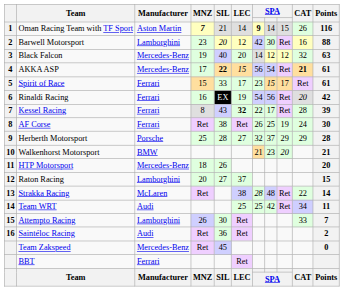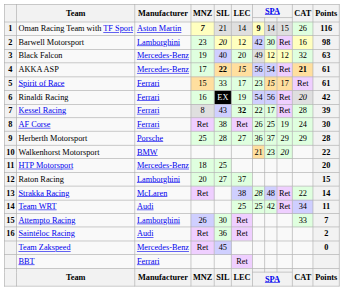 <table class="wikitable" style="font-size: 85%; text-align:center;">
 <tr>
 <th rowspan=2></th>
 <th rowspan=2>Team</th>
 <th rowspan=2>Manufacturer</th>
 <th rowspan=2>MNZ<br></th>
 <th rowspan=2>SIL<br></th>
 <th rowspan=2>LEC<br></th>
 <th colspan=3><a href='#'>SPA</a><br></th>
 <th rowspan=2>CAT<br></th>
 <th rowspan=2>Points</th>
 </tr>
 <tr>
 <th></th>
 <th></th>
 <th></th>
 </tr>
 <tr>
 <th>1</th>
 <td align=left> Oman Racing Team with <a href='#'>TF Sport</a></td>
 <td align=left><a href='#'>Aston Martin</a></td>
 <td style="background:#FFFFBF;"><strong><em>7</em></strong></td>
 <td style="background:#DFDFDF;">21</td>
 <td style="background:#DFDFDF;">14</td>
 <td style="background:#FFFFBF;"><strong>9</strong></td>
 <td style="background:#DFDFDF;">14</td>
 <td style="background:#DFDFDF;">15</td>
 <td style="background:#DFFFDF;">26</td>
 <th>116</th>
 </tr>
 <tr>
 <th>2</th>
 <td align=left> Barwell Motorsport</td>
 <td align=left><a href='#'>Lamborghini</a></td>
 <td style="background:#DFFFDF;">23</td>
 <td style="background:#FFFFBF;"><em>20</em></td>
 <td style="background:#FFFFBF;">12</td>
 <td style="background:#CFCFFF;">42</td>
 <td style="background:#DFFFDF;">30</td>
 <td style="background:#EFCFFF;">Ret</td>
 <td style="background:#FFFFBF;">16</td>
-<th>88</th>
+<th>98</th>
 </tr>
 <tr>
 <th>3</th>
 <td align=left> Black Falcon</td>
 <td align=left><a href='#'>Mercedes-Benz</a></td>
 <td style="background:#DFFFDF;">19</td>
 <td style="background:#CFCFFF;">40</td>
 <td style="background:#DFFFDF;">20</td>
-<td style="background:#DFDFDF;">14</td>
+<td style="background:#DFDFDF;">49</td>
 <td style="background:#FFFFBF;">12</td>
 <td style="background:#FFFFBF;">12</td>
 <td style="background:#DFFFDF;">32</td>
 <th>63</th>
 </tr>
 <tr>
 <th>4</th>
 <td align=left> AKKA ASP</td>
 <td align=left><a href='#'>Mercedes-Benz</a></td>
 <td style="background:#DFFFDF;">17</td>
 <td style="background:#FFDF9F;"><strong>22</strong></td>
 <td style="background:#FFDF9F;"><em>15</em></td>
 <td style="background:#CFCFFF;">56</td>
 <td style="background:#CFCFFF;">54</td>
 <td style="background:#EFCFFF;">Ret</td>
 <td style="background:#FFDF9F;"><strong>21</strong></td>
 <th>61</th>
 </tr>
 <tr>
 <th>5</th>
 <td align=left> <a href='#'>Spirit of Race</a></td>
 <td align=left><a href='#'>Ferrari</a></td>
 <td style="background:#FFDF9F;">15</td>
 <td style="background:#DFFFDF;">33</td>
 <td style="background:#DFFFDF;">17</td>
 <td style="background:#DFFFDF;">23</td>
 <td style="background:#FFDF9F;"><em>15</em></td>
 <td style="background:#FFDF9F;">17</td>
 <td style="background:#EFCFFF;">Ret</td>
 <th>61</th>
 </tr>
 <tr>
 <th>6</th>
 <td align=left> Rinaldi Racing</td>
 <td align=left><a href='#'>Ferrari</a></td>
 <td style="background:#DFFFDF;">16</td>
 <td style="background:#000000; color:white;">EX</td>
 <td style="background:#DFFFDF;">19</td>
 <td style="background:#CFCFFF;">54</td>
 <td style="background:#CFCFFF;">56</td>
 <td style="background:#EFCFFF;">Ret</td>
 <td style="background:#DFDFDF;"><em>20</em></td>
 <th>42</th>
 </tr>
 <tr>
 <th>7</th>
 <td align=left> <a href='#'>Kessel Racing</a></td>
 <td align=left><a href='#'>Ferrari</a></td>
 <td style="background:#DFDFDF;">8</td>
 <td style="background:#CFCFFF;">43</td>
 <td style="background:#DFFFDF;"><strong>32</strong></td>
 <td style="background:#DFFFDF;">22</td>
 <td style="background:#DFFFDF;">17</td>
 <td style="background:#EFCFFF;">Ret</td>
 <td style="background:#DFFFDF;">28</td>
 <th>39</th>
 </tr>
 <tr>
 <th>8</th>
 <td align=left> <a href='#'>AF Corse</a></td>
 <td align=left><a href='#'>Ferrari</a></td>
 <td style="background:#EFCFFF;">Ret</td>
 <td style="background:#DFFFDF;">38</td>
 <td style="background:#EFCFFF;">Ret</td>
 <td style="background:#DFFFDF;">26</td>
 <td style="background:#DFFFDF;">25</td>
 <td style="background:#DFFFDF;">19</td>
 <td style="background:#DFFFDF;">24</td>
 <th>30</th>
 </tr>
 <tr>
 <th>9</th>
 <td align=left> Herberth Motorsport</td>
 <td align=left><a href='#'>Porsche</a></td>
 <td style="background:#DFFFDF;">25</td>
 <td style="background:#DFFFDF;">28</td>
 <td style="background:#DFFFDF;">27</td>
-<td style="background:#DFFFDF;">32</td>
+<td style="background:#DFFFDF;">36</td>
 <td style="background:#DFFFDF;">37</td>
 <td style="background:#DFFFDF;">29</td>
 <td style="background:#DFFFDF;">29</td>
 <th>28</th>
 </tr>
 <tr>
 <th>10</th>
 <td align=left> Walkenhorst Motorsport</td>
 <td align=left><a href='#'>BMW</a></td>
 <td></td>
 <td></td>
 <td></td>
 <td style="background:#FFDF9F;">21</td>
 <td style="background:#DFFFDF;">23</td>
 <td style="background:#DFFFDF;"><em>20</em></td>
 <td></td>
-<th>21</th>
+<th>22</th>
 </tr>
 <tr>
 <th>11</th>
 <td align=left> <a href='#'>HTP Motorsport</a></td>
 <td align=left><a href='#'>Mercedes-Benz</a></td>
 <td style="background:#DFFFDF;">18</td>
-<td style="background:#DFFFDF;">26</td>
+<td style="background:#DFFFDF;">25</td>
 <td></td>
 <td></td>
 <td></td>
 <td></td>
 <td></td>
 <th>20</th>
 </tr>
 <tr>
 <th>12</th>
 <td align=left> Raton Racing</td>
 <td align=left><a href='#'>Lamborghini</a></td>
 <td style="background:#DFFFDF;">20</td>
 <td style="background:#DFFFDF;">27</td>
 <td style="background:#DFFFDF;">37</td>
 <td></td>
 <td></td>
 <td></td>
 <td></td>
 <th>15</th>
 </tr>
 <tr>
 <th>13</th>
 <td align=left> <a href='#'>Strakka Racing</a></td>
 <td align=left><a href='#'>McLaren</a></td>
 <td style="background:#EFCFFF;">Ret</td>
 <td></td>
 <td style="background:#CFCFFF;">38</td>
 <td style="background:#DFFFDF;"><em>28</em></td>
 <td style="background:#CFCFFF;">48</td>
 <td style="background:#EFCFFF;">Ret</td>
 <td style="background:#DFFFDF;">22</td>
 <th>14</th>
 </tr>
 <tr>
 <th>14</th>
 <td align=left> <a href='#'>Team WRT</a></td>
 <td align=left><a href='#'>Audi</a></td>
 <td></td>
 <td></td>
 <td style="background:#DFFFDF;">25</td>
 <td style="background:#DFFFDF;">25</td>
 <td style="background:#DFFFDF;">42</td>
 <td style="background:#EFCFFF;">Ret</td>
 <td style="background:#CFCFFF;">34</td>
 <th>11</th>
 </tr>
 <tr>
 <th>15</th>
 <td align=left> <a href='#'>Attempto Racing</a></td>
 <td align=left><a href='#'>Lamborghini</a></td>
 <td style="background:#CFCFFF;">26</td>
 <td style="background:#DFFFDF;">30</td>
 <td style="background:#EFCFFF;">Ret</td>
 <td></td>
 <td></td>
 <td></td>
 <td style="background:#DFFFDF;">33</td>
 <th>7</th>
 </tr>
 <tr>
 <th>16</th>
 <td align=left> <a href='#'>Saintéloc Racing</a></td>
 <td align=left><a href='#'>Audi</a></td>
 <td style="background:#EFCFFF;">Ret</td>
 <td style="background:#DFFFDF;">36</td>
 <td style="background:#EFCFFF;">Ret</td>
 <td></td>
 <td></td>
 <td></td>
 <td></td>
 <th>2</th>
 </tr>
 <tr>
 <th></th>
 <td align=left> <a href='#'>Team Zakspeed</a></td>
 <td align=left><a href='#'>Mercedes-Benz</a></td>
 <td style="background:#EFCFFF;">Ret</td>
 <td style="background:#CFCFFF;">45</td>
 <td></td>
 <td></td>
 <td></td>
 <td></td>
 <td></td>
 <th>0</th>
 </tr>
 <tr>
 <th></th>
 <td align=left> <a href='#'>BBT</a></td>
 <td align=left><a href='#'>Ferrari</a></td>
 <td></td>
 <td></td>
 <td style="background:#EFCFFF;">Ret</td>
 <td></td>
 <td></td>
 <td></td>
 <td></td>
 <th></th>
 </tr>
 <tr valign="top">
 <th valign=middle rowspan=2></th>
 <th valign=middle rowspan=2>Team</th>
 <th valign=middle rowspan=2>Manufacturer</th>
 <th valign=middle rowspan=2>MNZ<br></th>
 <th valign=middle rowspan=2>SIL<br></th>
 <th valign=middle rowspan=2>LEC<br></th>
 <th></th>
 <th></th>
 <th></th>
 <th valign=middle rowspan=2>CAT<br></th>
 <th valign=middle rowspan=2>Points</th>
 </tr>
 <tr>
 <th colspan=3><a href='#'>SPA</a><br></th>
 </tr>
 </table>
